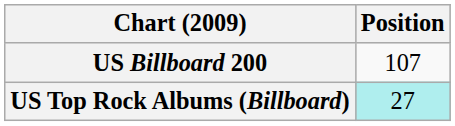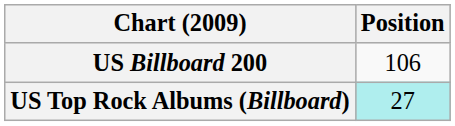 <table class="wikitable plainrowheaders sortable" style="text-align:center;">
 <tr>
 <th scope="col">Chart (2009)</th>
 <th scope="col">Position</th>
 </tr>
 <tr>
 <th scope="row">US <em>Billboard</em> 200</th>
-<td>107</td>
+<td>106</td>
 </tr>
 <tr>
 <th scope="row">US Top Rock Albums (<em>Billboard</em>)</th>
 <td style="background: paleturquoise;">27</td>
 </tr>
 </table>
